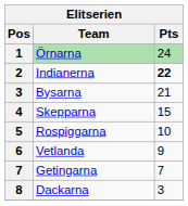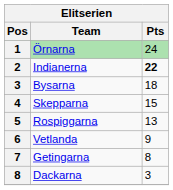 <table class="wikitable">
 <tr>
 <th colspan="3">Elitserien</th>
 </tr>
 <tr>
 <th width=20>Pos</th>
 <th width=150>Team</th>
 <th width=30>Pts</th>
 </tr>
 <tr style="background:#ACE1AF;">
 <th>1</th>
 <td><a href='#'>Örnarna</a></td>
 <td>24</td>
 </tr>
 <tr>
 <th>2</th>
 <td><a href='#'>Indianerna</a></td>
 <td><strong>22</strong></td>
 </tr>
 <tr>
 <th>3</th>
 <td><a href='#'>Bysarna</a></td>
-<td>21</td>
+<td>18</td>
 </tr>
 <tr>
 <th>4</th>
 <td><a href='#'>Skepparna</a></td>
 <td>15</td>
 </tr>
 <tr>
 <th>5</th>
 <td><a href='#'>Rospiggarna</a></td>
-<td>10</td>
+<td>13</td>
 </tr>
 <tr>
 <th>6</th>
 <td><a href='#'>Vetlanda</a></td>
 <td>9</td>
 </tr>
 <tr>
 <th>7</th>
 <td><a href='#'>Getingarna</a></td>
-<td>7</td>
+<td>8</td>
 </tr>
 <tr>
 <th>8</th>
 <td><a href='#'>Dackarna</a></td>
 <td>3</td>
 </tr>
 <tr>
 </tr>
 </table>
